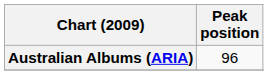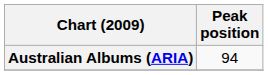 <table class="wikitable sortable plainrowheaders">
 <tr>
 <th>Chart (2009)</th>
 <th>Peak<br>position</th>
 </tr>
 <tr>
 <th scope="row">Australian Albums (<a href='#'>ARIA</a>)</th>
-<td align="center">96</td>
+<td align="center">94</td>
 </tr>
 <tr>
 </tr>
 <tr>
 </tr>
 <tr>
 </tr>
 <tr>
 </tr>
 <tr>
 </tr>
 <tr>
 </tr>
 <tr>
 </tr>
 </table>
